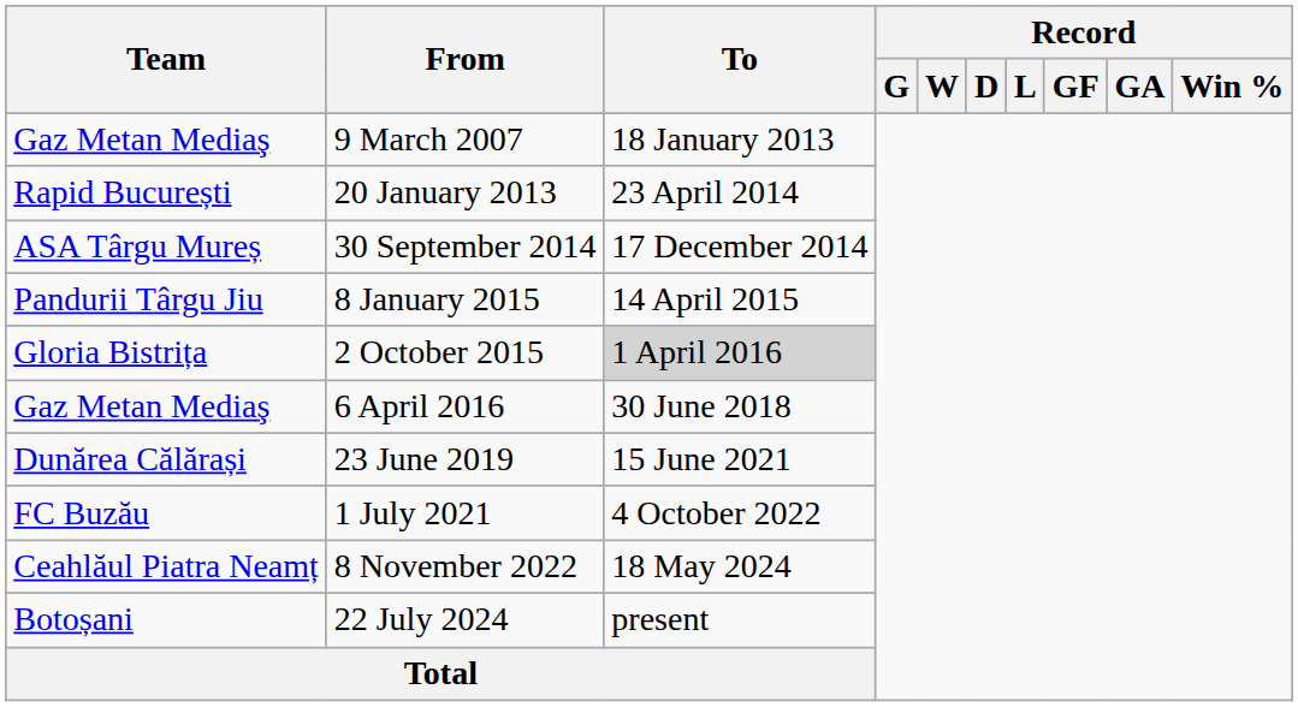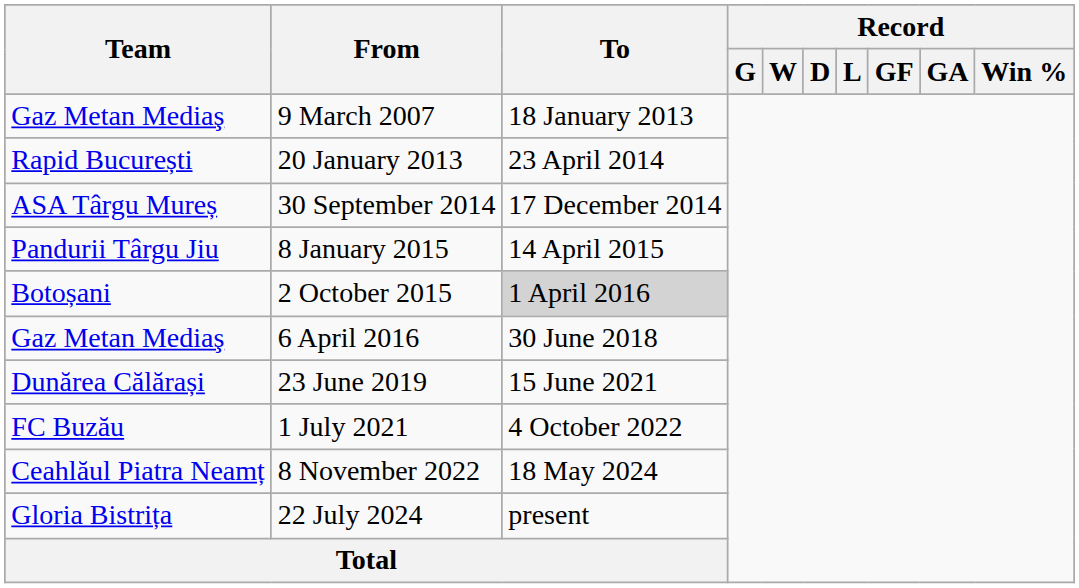 <table class="wikitable" style="text-align: center">
 <tr>
 <th rowspan=2>Team</th>
 <th rowspan=2>From</th>
 <th rowspan=2>To</th>
 <th colspan=7>Record</th>
 </tr>
 <tr>
 <th>G</th>
 <th>W</th>
 <th>D</th>
 <th>L</th>
 <th>GF</th>
 <th>GA</th>
 <th>Win %</th>
 </tr>
 <tr>
 <td align=left> <a href='#'>Gaz Metan Mediaş</a></td>
 <td align=left>9 March 2007</td>
 <td align=left>18 January 2013<br></td>
 </tr>
 <tr>
 <td align=left> <a href='#'>Rapid București</a></td>
 <td align=left>20 January 2013</td>
 <td align=left>23 April 2014<br></td>
 </tr>
 <tr>
 <td align=left> <a href='#'>ASA Târgu Mureș</a></td>
 <td align=left>30 September 2014</td>
 <td align=left>17 December 2014<br></td>
 </tr>
 <tr>
 <td align=left> <a href='#'>Pandurii Târgu Jiu</a></td>
 <td align=left>8 January 2015</td>
 <td align=left>14 April 2015<br></td>
 </tr>
 <tr>
-<td align=left> <a href='#'>Gloria Bistrița</a></td>
+<td align=left> <a href='#'>Botoșani</a></td>
 <td align=left>2 October 2015</td>
 <td align=left style="background: lightgrey;">1 April 2016<br></td>
 </tr>
 <tr>
 <td align=left> <a href='#'>Gaz Metan Mediaş</a></td>
 <td align=left>6 April 2016</td>
 <td align=left>30 June 2018<br></td>
 </tr>
 <tr>
 <td align=left> <a href='#'>Dunărea Călărași</a></td>
 <td align=left>23 June 2019</td>
 <td align=left>15 June 2021<br></td>
 </tr>
 <tr>
 <td align=left> <a href='#'>FC Buzău</a></td>
 <td align=left>1 July 2021</td>
 <td align=left>4 October 2022<br></td>
 </tr>
 <tr>
 <td align=left> <a href='#'>Ceahlăul Piatra Neamț</a></td>
 <td align=left>8 November 2022</td>
 <td align=left>18 May 2024<br></td>
 </tr>
 <tr>
-<td align=left> <a href='#'>Botoșani</a></td>
+<td align=left> <a href='#'>Gloria Bistrița</a></td>
 <td align=left>22 July 2024</td>
 <td align=left>present<br></td>
 </tr>
 <tr>
 <th colspan="3">Total<br></th>
 </tr>
 </table>
